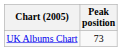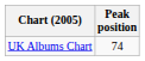 <table class="wikitable sortable">
 <tr>
 <th>Chart (2005)</th>
 <th>Peak<br>position</th>
 </tr>
 <tr>
 <td><a href='#'>UK Albums Chart</a></td>
-<td align="center">73</td>
+<td align="center">74</td>
 </tr>
 </table>
